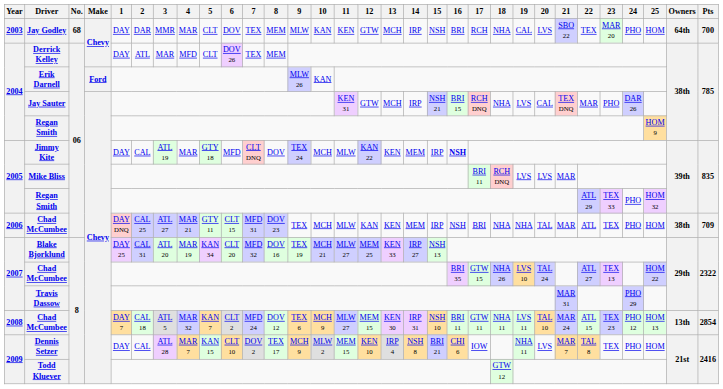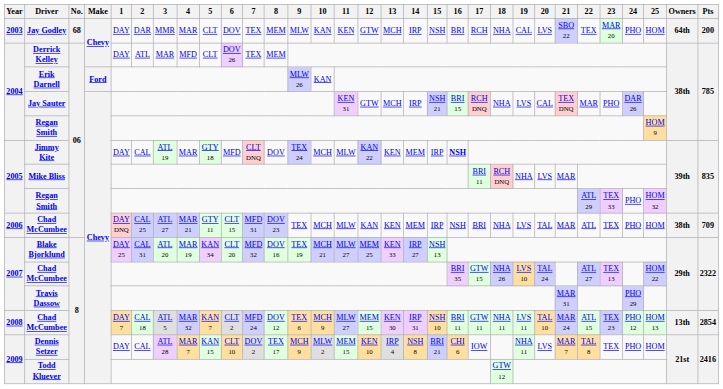 <table class="wikitable" style="text-align:center; font-size:75%">
 <tr>
 <th>Year</th>
 <th>Driver</th>
 <th>No.</th>
 <th>Make</th>
 <th>1</th>
 <th>2</th>
 <th>3</th>
 <th>4</th>
 <th>5</th>
 <th>6</th>
 <th>7</th>
 <th>8</th>
 <th>9</th>
 <th>10</th>
 <th>11</th>
 <th>12</th>
 <th>13</th>
 <th>14</th>
 <th>15</th>
 <th>16</th>
 <th>17</th>
 <th>18</th>
 <th>19</th>
 <th>20</th>
 <th>21</th>
 <th>22</th>
 <th>23</th>
 <th>24</th>
 <th>25</th>
 <th>Owners</th>
 <th>Pts</th>
 </tr>
 <tr>
 <th><a href='#'>2003</a></th>
 <th><a href='#'>Jay Godley</a></th>
 <th>68</th>
 <th rowspan=2><a href='#'>Chevy</a></th>
 <td><a href='#'>DAY</a></td>
 <td><a href='#'>DAR</a></td>
 <td><a href='#'>MMR</a></td>
 <td><a href='#'>MAR</a></td>
 <td><a href='#'>CLT</a></td>
 <td><a href='#'>DOV</a></td>
 <td><a href='#'>TEX</a></td>
 <td><a href='#'>MEM</a></td>
 <td><a href='#'>MLW</a></td>
 <td><a href='#'>KAN</a></td>
 <td><a href='#'>KEN</a></td>
 <td><a href='#'>GTW</a></td>
 <td><a href='#'>MCH</a></td>
 <td><a href='#'>IRP</a></td>
 <td><a href='#'>NSH</a></td>
 <td><a href='#'>BRI</a></td>
 <td><a href='#'>RCH</a></td>
 <td><a href='#'>NHA</a></td>
 <td><a href='#'>CAL</a></td>
 <td><a href='#'>LVS</a></td>
 <td style="background:#CFCFFF;"><a href='#'>SBO</a><br><small>22</small></td>
 <td><a href='#'>TEX</a></td>
 <td style="background:#DFFFDF;"><a href='#'>MAR</a><br><small>20</small></td>
 <td><a href='#'>PHO</a></td>
 <td><a href='#'>HOM</a></td>
 <th>64th</th>
-<th>700</th>
+<th>200</th>
 </tr>
 <tr>
 <th rowspan=4><a href='#'>2004</a></th>
 <th><a href='#'>Derrick Kelley</a></th>
 <th rowspan=8>06</th>
 <td><a href='#'>DAY</a></td>
 <td><a href='#'>ATL</a></td>
 <td><a href='#'>MAR</a></td>
 <td><a href='#'>MFD</a></td>
 <td><a href='#'>CLT</a></td>
 <td style="background:#EFCFFF;"><a href='#'>DOV</a><br><small>26</small></td>
 <td><a href='#'>TEX</a></td>
 <td><a href='#'>MEM</a></td>
 <td colspan=17></td>
 <th rowspan=4>38th</th>
 <th rowspan=4>785</th>
 </tr>
 <tr>
 <th><a href='#'>Erik Darnell</a></th>
 <th><a href='#'>Ford</a></th>
 <td colspan=8></td>
 <td style="background:#CFCFFF;"><a href='#'>MLW</a><br><small>26</small></td>
 <td><a href='#'>KAN</a></td>
 <td colspan=15></td>
 </tr>
 <tr>
 <th><a href='#'>Jay Sauter</a></th>
 <th rowspan=12><a href='#'>Chevy</a></th>
 <td colspan=10></td>
 <td style="background:#EFCFFF;"><a href='#'>KEN</a><br><small>31</small></td>
 <td><a href='#'>GTW</a></td>
 <td><a href='#'>MCH</a></td>
 <td><a href='#'>IRP</a></td>
 <td style="background:#CFCFFF;"><a href='#'>NSH</a><br><small>21</small></td>
 <td style="background:#DFFFDF;"><a href='#'>BRI</a><br><small>15</small></td>
 <td style="background:#FFCFCF;"><a href='#'>RCH</a><br><small>DNQ</small></td>
 <td><a href='#'>NHA</a></td>
 <td><a href='#'>LVS</a></td>
 <td><a href='#'>CAL</a></td>
 <td style="background:#FFCFCF;"><a href='#'>TEX</a><br><small>DNQ</small></td>
 <td><a href='#'>MAR</a></td>
 <td><a href='#'>PHO</a></td>
 <td style="background:#CFCFFF;"><a href='#'>DAR</a><br><small>26</small></td>
 <td></td>
 </tr>
 <tr>
 <th><a href='#'>Regan Smith</a></th>
 <td colspan=24></td>
 <td style="background:#FFDF9F;"><a href='#'>HOM</a><br><small>9</small></td>
 </tr>
 <tr>
 <th rowspan=3><a href='#'>2005</a></th>
 <th><a href='#'>Jimmy Kite</a></th>
 <td><a href='#'>DAY</a></td>
 <td><a href='#'>CAL</a></td>
 <td style="background:#DFFFDF;"><a href='#'>ATL</a><br><small>19</small></td>
 <td><a href='#'>MAR</a></td>
 <td style="background:#DFFFDF;"><a href='#'>GTY</a><br><small>18</small></td>
 <td><a href='#'>MFD</a></td>
 <td style="background:#FFCFCF;"><a href='#'>CLT</a><br><small>DNQ</small></td>
 <td><a href='#'>DOV</a></td>
 <td style="background:#CFCFFF;"><a href='#'>TEX</a><br><small>24</small></td>
 <td><a href='#'>MCH</a></td>
 <td><a href='#'>MLW</a></td>
 <td style="background:#CFCFFF;"><a href='#'>KAN</a><br><small>22</small></td>
 <td><a href='#'>KEN</a></td>
 <td><a href='#'>MEM</a></td>
 <td><a href='#'>IRP</a></td>
 <td><strong><a href='#'>NSH</a></strong></td>
 <td colspan=9></td>
 <th rowspan=3>39th</th>
 <th rowspan=3>835</th>
 </tr>
 <tr>
 <th><a href='#'>Mike Bliss</a></th>
 <td colspan=16></td>
 <td style="background:#DFFFDF;"><a href='#'>BRI</a><br><small>11</small></td>
 <td style="background:#FFCFCF;"><a href='#'>RCH</a><br><small>DNQ</small></td>
-<td><a href='#'>LVS</a></td>
+<td><a href='#'>NHA</a></td>
 <td><a href='#'>LVS</a></td>
 <td><a href='#'>MAR</a></td>
 <td colspan=4></td>
 </tr>
 <tr>
 <th><a href='#'>Regan Smith</a></th>
 <td colspan=21></td>
 <td style="background:#CFCFFF;"><a href='#'>ATL</a><br><small>29</small></td>
 <td style="background:#EFCFFF;"><a href='#'>TEX</a><br><small>33</small></td>
 <td><a href='#'>PHO</a></td>
 <td style="background:#EFCFFF;"><a href='#'>HOM</a><br><small>32</small></td>
 </tr>
 <tr>
 <th><a href='#'>2006</a></th>
 <th><a href='#'>Chad McCumbee</a></th>
 <td style="background:#FFCFCF;"><a href='#'>DAY</a><br><small>DNQ</small></td>
 <td style="background:#CFCFFF;"><a href='#'>CAL</a><br><small>25</small></td>
 <td style="background:#CFCFFF;"><a href='#'>ATL</a><br><small>27</small></td>
 <td style="background:#CFCFFF;"><a href='#'>MAR</a><br><small>21</small></td>
 <td style="background:#DFFFDF;"><a href='#'>GTY</a><br><small>11</small></td>
 <td style="background:#DFFFDF;"><a href='#'>CLT</a><br><small>15</small></td>
 <td style="background:#CFCFFF;"><a href='#'>MFD</a><br><small>31</small></td>
 <td style="background:#CFCFFF;"><a href='#'>DOV</a><br><small>23</small></td>
 <td><a href='#'>TEX</a></td>
 <td><a href='#'>MCH</a></td>
 <td><a href='#'>MLW</a></td>
 <td><a href='#'>KAN</a></td>
 <td><a href='#'>KEN</a></td>
 <td><a href='#'>MEM</a></td>
 <td><a href='#'>IRP</a></td>
 <td><a href='#'>NSH</a></td>
 <td><a href='#'>BRI</a></td>
 <td><a href='#'>NHA</a></td>
-<td><a href='#'>NHA</a></td>
+<td><a href='#'>LVS</a></td>
 <td><a href='#'>TAL</a></td>
 <td><a href='#'>MAR</a></td>
 <td><a href='#'>ATL</a></td>
 <td><a href='#'>TEX</a></td>
 <td><a href='#'>PHO</a></td>
 <td><a href='#'>HOM</a></td>
 <th>38th</th>
 <th>709</th>
 </tr>
 <tr>
 <th rowspan=3><a href='#'>2007</a></th>
 <th><a href='#'>Blake Bjorklund</a></th>
 <th rowspan=6>8</th>
 <td style="background:#EFCFFF;"><a href='#'>DAY</a><br><small>25</small></td>
 <td style="background:#CFCFFF;"><a href='#'>CAL</a><br><small>31</small></td>
 <td style="background:#DFFFDF;"><a href='#'>ATL</a><br><small>20</small></td>
 <td style="background:#DFFFDF;"><a href='#'>MAR</a><br><small>19</small></td>
 <td style="background:#EFCFFF;"><a href='#'>KAN</a><br><small>34</small></td>
 <td style="background:#DFFFDF;"><a href='#'>CLT</a><br><small>20</small></td>
 <td style="background:#CFCFFF;"><a href='#'>MFD</a><br><small>32</small></td>
 <td style="background:#DFFFDF;"><a href='#'>DOV</a><br><small>16</small></td>
 <td style="background:#DFFFDF;"><a href='#'>TEX</a><br><small>19</small></td>
 <td style="background:#CFCFFF;"><a href='#'>MCH</a><br><small>21</small></td>
 <td style="background:#CFCFFF;"><a href='#'>MLW</a><br><small>27</small></td>
 <td style="background:#CFCFFF;"><a href='#'>MEM</a><br><small>25</small></td>
 <td style="background:#EFCFFF;"><a href='#'>KEN</a><br><small>33</small></td>
 <td style="background:#CFCFFF;"><a href='#'>IRP</a><br><small>27</small></td>
 <td style="background:#DFFFDF;"><a href='#'>NSH</a><br><small>13</small></td>
 <td colspan=10></td>
 <th rowspan=3>29th</th>
 <th rowspan=3>2322</th>
 </tr>
 <tr>
 <th><a href='#'>Chad McCumbee</a></th>
 <td colspan=15></td>
 <td style="background:#EFCFFF;"><a href='#'>BRI</a><br><small>35</small></td>
 <td style="background:#DFFFDF;"><a href='#'>GTW</a><br><small>15</small></td>
 <td style="background:#CFCFFF;"><a href='#'>NHA</a><br><small>26</small></td>
 <td style="background:#FFDF9F;"><a href='#'>LVS</a><br><small>10</small></td>
 <td style="background:#CFCFFF;"><a href='#'>TAL</a><br><small>24</small></td>
 <td></td>
 <td style="background:#CFCFFF;"><a href='#'>ATL</a><br><small>27</small></td>
 <td style="background:#EFCFFF;"><a href='#'>TEX</a><br><small>13</small></td>
 <td></td>
 <td style="background:#CFCFFF;"><a href='#'>HOM</a><br><small>22</small></td>
 </tr>
 <tr>
 <th><a href='#'>Travis Dassow</a></th>
 <td colspan=20></td>
 <td style="background:#CFCFFF;"><a href='#'>MAR</a><br><small>31</small></td>
 <td colspan=2></td>
 <td style="background:#CFCFFF;"><a href='#'>PHO</a><br><small>29</small></td>
 <td></td>
 </tr>
 <tr>
 <th><a href='#'>2008</a></th>
 <th><a href='#'>Chad McCumbee</a></th>
 <td style="background:#FFDF9F;"><a href='#'>DAY</a><br><small>7</small></td>
 <td style="background:#DFFFDF;"><a href='#'>CAL</a><br><small>18</small></td>
 <td style="background:#DFDFDF;"><a href='#'>ATL</a><br><small>5</small></td>
 <td style="background:#CFCFFF;"><a href='#'>MAR</a><br><small>32</small></td>
 <td style="background:#FFDF9F;"><a href='#'>KAN</a><br><small>7</small></td>
 <td style="background:#DFDFDF;"><a href='#'>CLT</a><br><small>2</small></td>
 <td style="background:#CFCFFF;"><a href='#'>MFD</a><br><small>24</small></td>
 <td style="background:#DFFFDF;"><a href='#'>DOV</a><br><small>12</small></td>
 <td style="background:#FFDF9F;"><a href='#'>TEX</a><br><small>6</small></td>
 <td style="background:#FFDF9F;"><a href='#'>MCH</a><br><small>9</small></td>
 <td style="background:#CFCFFF;"><a href='#'>MLW</a><br><small>27</small></td>
 <td style="background:#DFFFDF;"><a href='#'>MEM</a><br><small>15</small></td>
 <td style="background:#EFCFFF;"><a href='#'>KEN</a><br><small>30</small></td>
 <td style="background:#EFCFFF;"><a href='#'>IRP</a><br><small>31</small></td>
 <td style="background:#FFDF9F;"><a href='#'>NSH</a><br><small>10</small></td>
 <td style="background:#DFFFDF;"><a href='#'>BRI</a><br><small>11</small></td>
 <td style="background:#DFFFDF;"><a href='#'>GTW</a><br><small>11</small></td>
 <td style="background:#DFFFDF;"><a href='#'>NHA</a><br><small>11</small></td>
 <td style="background:#DFFFDF;"><a href='#'>LVS</a><br><small>11</small></td>
 <td style="background:#FFDF9F;"><a href='#'>TAL</a><br><small>10</small></td>
 <td style="background:#CFCFFF;"><a href='#'>MAR</a><br><small>24</small></td>
 <td style="background:#DFFFDF;"><a href='#'>ATL</a><br><small>15</small></td>
 <td style="background:#CFCFFF;"><a href='#'>TEX</a><br><small>23</small></td>
 <td style="background:#DFFFDF;"><a href='#'>PHO</a><br><small>12</small></td>
 <td style="background:#DFFFDF;"><a href='#'>HOM</a><br><small>13</small></td>
 <th>13th</th>
 <th>2854</th>
 </tr>
 <tr>
 <th rowspan=2><a href='#'>2009</a></th>
 <th><a href='#'>Dennis Setzer</a></th>
 <td><a href='#'>DAY</a></td>
 <td><a href='#'>CAL</a></td>
 <td style="background:#EFCFFF;"><a href='#'>ATL</a><br><small>28</small></td>
 <td style="background:#FFDF9F;"><a href='#'>MAR</a><br><small>7</small></td>
 <td style="background:#DFFFDF;"><a href='#'>KAN</a><br><small>15</small></td>
 <td style="background:#FFDF9F;"><a href='#'>CLT</a><br><small>10</small></td>
 <td style="background:#DFDFDF;"><a href='#'>DOV</a><br><small>2</small></td>
 <td style="background:#DFFFDF;"><a href='#'>TEX</a><br><small>17</small></td>
 <td style="background:#FFDF9F;"><a href='#'>MCH</a><br><small>9</small></td>
 <td style="background:#DFDFDF;"><a href='#'>MLW</a><br><small>2</small></td>
 <td style="background:#DFFFDF;"><a href='#'>MEM</a><br><small>15</small></td>
 <td style="background:#FFDF9F;"><a href='#'>KEN</a><br><small>10</small></td>
 <td style="background:#DFDFDF;"><a href='#'>IRP</a><br><small>4</small></td>
 <td style="background:#FFDF9F;"><a href='#'>NSH</a><br><small>8</small></td>
 <td style="background:#CFCFFF;"><a href='#'>BRI</a><br><small>21</small></td>
 <td style="background:#FFDF9F;"><a href='#'>CHI</a><br><small>6</small></td>
 <td><a href='#'>IOW</a></td>
 <td></td>
 <td style="background:#DFFFDF;"><a href='#'>NHA</a><br><small>11</small></td>
 <td><a href='#'>LVS</a></td>
 <td style="background:#FFDF9F;"><a href='#'>MAR</a><br><small>7</small></td>
 <td style="background:#FFDF9F;"><a href='#'>TAL</a><br><small>8</small></td>
 <td><a href='#'>TEX</a></td>
 <td><a href='#'>PHO</a></td>
 <td><a href='#'>HOM</a></td>
 <th rowspan=2>21st</th>
 <th rowspan=2>2416</th>
 </tr>
 <tr>
 <th><a href='#'>Todd Kluever</a></th>
 <td colspan=17></td>
 <td style="background:#DFFFDF;"><a href='#'>GTW</a><br><small>12</small></td>
 <td colspan=7></td>
 </tr>
 </table>
